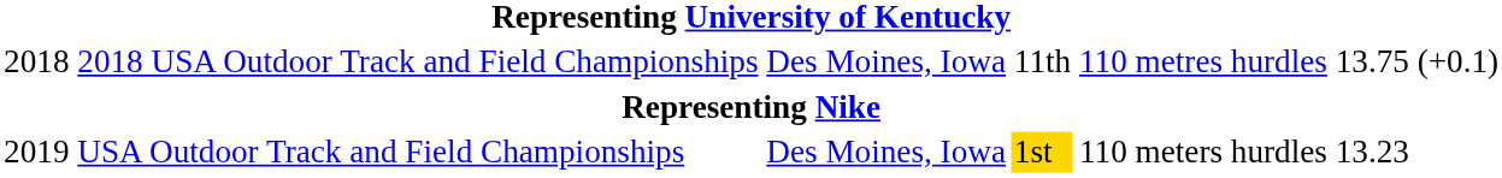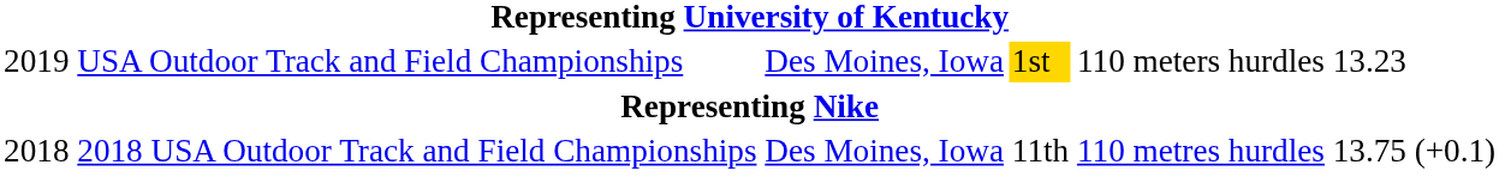 <table>
 <tr>
 <th colspan="6">Representing <a href='#'>University of Kentucky</a></th>
+</tr>
+<tr>
+<td>2019</td>
+<td><a href='#'>USA Outdoor Track and Field Championships</a></td>
+<td><a href='#'>Des Moines, Iowa</a></td>
+<td bgcolor=gold>1st</td>
+<td>110 meters hurdles</td>
+<td>13.23</td>
+</tr>
+<tr>
+<th colspan="6">Representing <a href='#'>Nike</a></th>
 </tr>
 <tr>
 <td rowspan=1>2018</td>
 <td rowspan=1><a href='#'>2018 USA Outdoor Track and Field Championships</a></td>
 <td rowspan=1><a href='#'>Des Moines, Iowa</a></td>
 <td>11th</td>
 <td><a href='#'>110 metres hurdles</a></td>
 <td>13.75 (+0.1)</td>
 </tr>
-<tr>
-<th colspan="6">Representing <a href='#'>Nike</a></th>
-</tr>
-<tr>
-<td>2019</td>
-<td><a href='#'>USA Outdoor Track and Field Championships</a></td>
-<td><a href='#'>Des Moines, Iowa</a></td>
-<td bgcolor=gold>1st</td>
-<td>110 meters hurdles</td>
-<td>13.23</td>
-</tr>
 </table>
